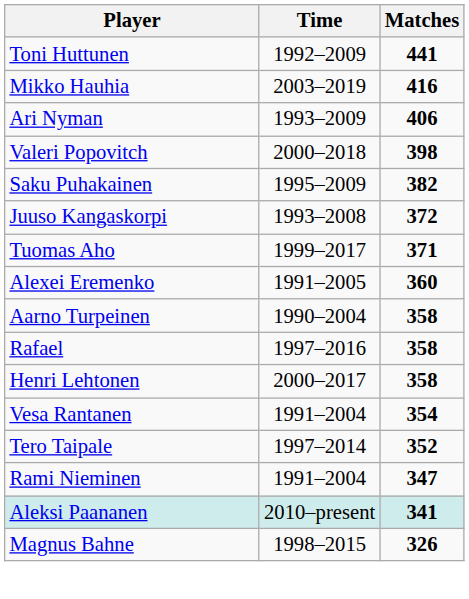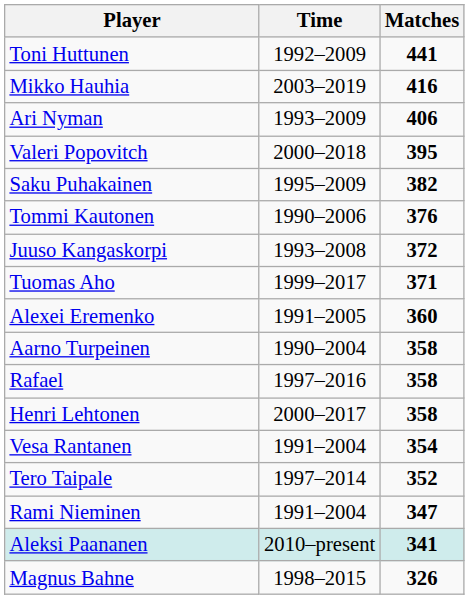 <table class="wikitable sortable" style="text-align:center">
 <tr>
 <th style="width:190px;">Player</th>
 <th>Time</th>
 <th>Matches</th>
 </tr>
 <tr>
 <td style="text-align:left;"> <a href='#'>Toni Huttunen</a></td>
 <td>1992–2009</td>
 <td><strong>441</strong></td>
 </tr>
 <tr>
 <td style="text-align:left;"> <a href='#'>Mikko Hauhia</a></td>
 <td>2003–2019</td>
 <td><strong>416</strong></td>
 </tr>
 <tr>
 <td style="text-align:left;"> <a href='#'>Ari Nyman</a></td>
 <td>1993–2009</td>
 <td><strong>406</strong></td>
 </tr>
 <tr>
 <td style="text-align:left;"> <a href='#'>Valeri Popovitch</a></td>
 <td>2000–2018</td>
-<td><strong>398</strong></td>
+<td><strong>395</strong></td>
 </tr>
 <tr>
 <td style="text-align:left;"> <a href='#'>Saku Puhakainen</a></td>
 <td>1995–2009</td>
 <td><strong>382</strong></td>
+</tr>
+<tr>
+<td style="text-align:left;"> <a href='#'>Tommi Kautonen</a></td>
+<td>1990–2006</td>
+<td><strong>376</strong></td>
 </tr>
 <tr>
 <td style="text-align:left;"> <a href='#'>Juuso Kangaskorpi</a></td>
 <td>1993–2008</td>
 <td><strong>372</strong></td>
 </tr>
 <tr>
 <td style="text-align:left;"> <a href='#'>Tuomas Aho</a></td>
 <td>1999–2017</td>
 <td><strong>371</strong></td>
 </tr>
 <tr>
 <td style="text-align:left;"> <a href='#'>Alexei Eremenko</a></td>
 <td>1991–2005</td>
 <td><strong>360</strong></td>
 </tr>
 <tr>
 <td style="text-align:left;"> <a href='#'>Aarno Turpeinen</a></td>
 <td>1990–2004</td>
 <td><strong>358</strong></td>
 </tr>
 <tr>
 <td style="text-align:left;"> <a href='#'>Rafael</a></td>
 <td>1997–2016</td>
 <td><strong>358</strong></td>
 </tr>
 <tr>
 <td style="text-align:left;"> <a href='#'>Henri Lehtonen</a></td>
 <td>2000–2017</td>
 <td><strong>358</strong></td>
 </tr>
 <tr>
 <td style="text-align:left;"> <a href='#'>Vesa Rantanen</a></td>
 <td>1991–2004</td>
 <td><strong>354</strong></td>
 </tr>
 <tr>
 <td style="text-align:left;"> <a href='#'>Tero Taipale</a></td>
 <td>1997–2014</td>
 <td><strong>352</strong></td>
 </tr>
 <tr>
 <td style="text-align:left;"> <a href='#'>Rami Nieminen</a></td>
 <td>1991–2004</td>
 <td><strong>347</strong></td>
 </tr>
 <tr>
 <td bgcolor=#CFECEC style="text-align:left;"> <a href='#'>Aleksi Paananen</a></td>
 <td bgcolor=#CFECEC>2010–present</td>
 <td bgcolor=#CFECEC><strong>341</strong></td>
 </tr>
 <tr>
 <td style="text-align:left;"> <a href='#'>Magnus Bahne</a></td>
 <td>1998–2015</td>
 <td><strong>326</strong></td>
 </tr>
 </table>
